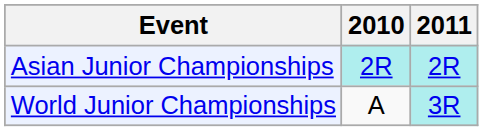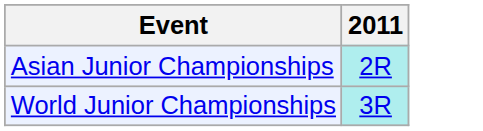 <table class="wikitable" style="font-size: 90%; text-align:center">
 <tr>
 <th>Event</th>
-<th>2010</th>
 <th>2011</th>
 </tr>
 <tr>
 <td bgcolor="#ECF2FF"; align="left"><a href='#'>Asian Junior Championships</a></td>
 <td bgcolor=AFEEEE><a href='#'>2R</a></td>
-<td bgcolor=AFEEEE><a href='#'>2R</a></td>
 </tr>
 <tr>
 <td bgcolor="#ECF2FF"; align="left"><a href='#'>World Junior Championships</a></td>
-<td>A</td>
 <td bgcolor=AFEEEE><a href='#'>3R</a></td>
 </tr>
 </table>
